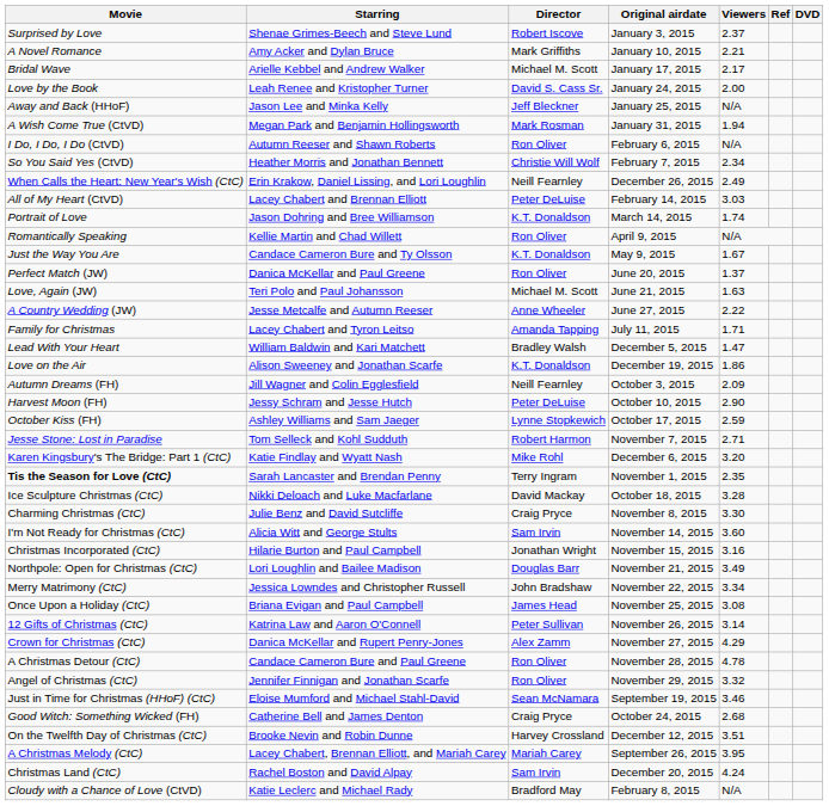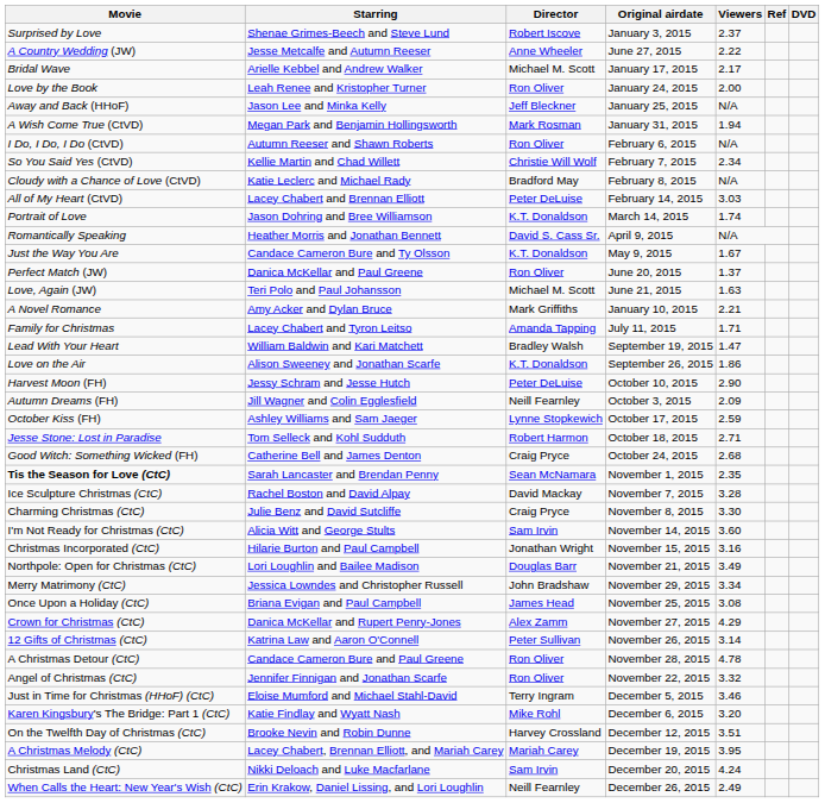 <table class="wikitable sortable">
 <tr>
 <th scope="col" class="unsortable">Movie</th>
 <th scope="col" class="unsortable">Starring</th>
 <th scope="col" class="unsortable">Director</th>
 <th scope="col" class="unsortable">Original airdate</th>
 <th scope="col">Viewers</th>
 <th scope="col" class="unsortable">Ref</th>
 <th scope="col" class="unsortable">DVD</th>
 </tr>
 <tr>
 <td><em>Surprised by Love</em></td>
 <td><a href='#'>Shenae Grimes-Beech</a> and <a href='#'>Steve Lund</a></td>
 <td><a href='#'>Robert Iscove</a></td>
 <td>January 3, 2015</td>
 <td>2.37</td>
 <td></td>
 <td></td>
 </tr>
 <tr>
-<td><em>A Novel Romance</em></td>
-<td><a href='#'>Amy Acker</a> and <a href='#'>Dylan Bruce</a></td>
-<td>Mark Griffiths</td>
-<td>January 10, 2015</td>
-<td>2.21</td>
+<td><em><a href='#'>A Country Wedding</a></em> (JW)</td>
+<td><a href='#'>Jesse Metcalfe</a> and <a href='#'>Autumn Reeser</a></td>
+<td><a href='#'>Anne Wheeler</a></td>
+<td>June 27, 2015</td>
+<td>2.22</td>
 <td></td>
 <td></td>
 </tr>
 <tr>
 <td><em>Bridal Wave</em></td>
 <td><a href='#'>Arielle Kebbel</a> and <a href='#'>Andrew Walker</a></td>
 <td>Michael M. Scott</td>
 <td>January 17, 2015</td>
 <td>2.17</td>
 <td></td>
 <td></td>
 </tr>
 <tr>
 <td><em>Love by the Book</em></td>
 <td><a href='#'>Leah Renee</a> and <a href='#'>Kristopher Turner</a></td>
-<td><a href='#'>David S. Cass Sr.</a></td>
+<td><a href='#'>Ron Oliver</a></td>
 <td>January 24, 2015</td>
 <td>2.00</td>
 <td></td>
 <td></td>
 </tr>
 <tr>
 <td><em>Away and Back</em> (HHoF)</td>
 <td><a href='#'>Jason Lee</a> and <a href='#'>Minka Kelly</a></td>
 <td><a href='#'>Jeff Bleckner</a></td>
 <td>January 25, 2015</td>
 <td>N/A</td>
 <td></td>
 <td></td>
 </tr>
 <tr>
 <td><em>A Wish Come True</em> (CtVD)</td>
 <td><a href='#'>Megan Park</a> and <a href='#'>Benjamin Hollingsworth</a></td>
 <td><a href='#'>Mark Rosman</a></td>
 <td>January 31, 2015</td>
 <td>1.94</td>
 <td></td>
 <td></td>
 </tr>
 <tr>
 <td><em>I Do, I Do, I Do</em> (CtVD)</td>
 <td><a href='#'>Autumn Reeser</a> and <a href='#'>Shawn Roberts</a></td>
 <td><a href='#'>Ron Oliver</a></td>
 <td>February 6, 2015</td>
 <td>N/A</td>
 <td></td>
 <td></td>
 </tr>
 <tr>
 <td><em>So You Said Yes</em> (CtVD)</td>
-<td><a href='#'>Heather Morris</a> and <a href='#'>Jonathan Bennett</a></td>
+<td><a href='#'>Kellie Martin</a> and <a href='#'>Chad Willett</a></td>
 <td><a href='#'>Christie Will Wolf</a></td>
 <td>February 7, 2015</td>
 <td>2.34</td>
 <td></td>
 <td></td>
 </tr>
 <tr>
-<td></em><a href='#'>When Calls the Heart: New Year's Wish</a><em> (CtC)</td>
-<td><a href='#'>Erin Krakow</a>, <a href='#'>Daniel Lissing</a>, and <a href='#'>Lori Loughlin</a></td>
-<td>Neill Fearnley</td>
-<td>December 26, 2015</td>
-<td>2.49</td>
+<td><em>Cloudy with a Chance of Love</em> (CtVD)</td>
+<td><a href='#'>Katie Leclerc</a> and <a href='#'>Michael Rady</a></td>
+<td>Bradford May</td>
+<td>February 8, 2015</td>
+<td>N/A</td>
 <td></td>
 <td></td>
 </tr>
 <tr>
 <td><em>All of My Heart</em> (CtVD)</td>
 <td><a href='#'>Lacey Chabert</a> and <a href='#'>Brennan Elliott</a></td>
 <td><a href='#'>Peter DeLuise</a></td>
 <td>February 14, 2015</td>
 <td>3.03</td>
 <td></td>
 <td></td>
 </tr>
 <tr>
 <td><em>Portrait of Love</em></td>
 <td><a href='#'>Jason Dohring</a> and <a href='#'>Bree Williamson</a></td>
 <td><a href='#'>K.T. Donaldson</a></td>
 <td>March 14, 2015</td>
 <td>1.74</td>
 <td></td>
 <td></td>
 </tr>
 <tr>
 <td><em>Romantically Speaking</em></td>
-<td><a href='#'>Kellie Martin</a> and <a href='#'>Chad Willett</a></td>
-<td><a href='#'>Ron Oliver</a></td>
+<td><a href='#'>Heather Morris</a> and <a href='#'>Jonathan Bennett</a></td>
+<td><a href='#'>David S. Cass Sr.</a></td>
 <td>April 9, 2015</td>
 <td colspan="2">N/A</td>
 <td></td>
 </tr>
 <tr>
 <td><em>Just the Way You Are</em></td>
 <td><a href='#'>Candace Cameron Bure</a> and <a href='#'>Ty Olsson</a></td>
 <td><a href='#'>K.T. Donaldson</a></td>
 <td>May 9, 2015</td>
 <td>1.67</td>
 <td></td>
 <td></td>
 </tr>
 <tr>
 <td><em>Perfect Match</em> (JW)</td>
 <td><a href='#'>Danica McKellar</a> and <a href='#'>Paul Greene</a></td>
 <td><a href='#'>Ron Oliver</a></td>
 <td>June 20, 2015</td>
 <td>1.37</td>
 <td></td>
 <td></td>
 </tr>
 <tr>
 <td><em>Love, Again</em> (JW)</td>
 <td><a href='#'>Teri Polo</a> and <a href='#'>Paul Johansson</a></td>
 <td>Michael M. Scott</td>
 <td>June 21, 2015</td>
 <td>1.63</td>
 <td></td>
 <td></td>
 </tr>
 <tr>
-<td><em><a href='#'>A Country Wedding</a></em> (JW)</td>
-<td><a href='#'>Jesse Metcalfe</a> and <a href='#'>Autumn Reeser</a></td>
-<td><a href='#'>Anne Wheeler</a></td>
-<td>June 27, 2015</td>
-<td>2.22</td>
+<td><em>A Novel Romance</em></td>
+<td><a href='#'>Amy Acker</a> and <a href='#'>Dylan Bruce</a></td>
+<td>Mark Griffiths</td>
+<td>January 10, 2015</td>
+<td>2.21</td>
 <td></td>
 <td></td>
 </tr>
 <tr>
 <td><em>Family for Christmas</em></td>
 <td><a href='#'>Lacey Chabert</a> and <a href='#'>Tyron Leitso</a></td>
 <td><a href='#'>Amanda Tapping</a></td>
 <td>July 11, 2015</td>
 <td>1.71</td>
 <td></td>
 <td></td>
 </tr>
 <tr>
 <td><em>Lead With Your Heart</em></td>
 <td><a href='#'>William Baldwin</a> and <a href='#'>Kari Matchett</a></td>
 <td>Bradley Walsh</td>
-<td>December 5, 2015</td>
+<td>September 19, 2015</td>
 <td>1.47</td>
 <td></td>
 <td></td>
 </tr>
 <tr>
 <td><em>Love on the Air</em></td>
 <td><a href='#'>Alison Sweeney</a> and <a href='#'>Jonathan Scarfe</a></td>
 <td><a href='#'>K.T. Donaldson</a></td>
-<td>December 19, 2015</td>
+<td>September 26, 2015</td>
 <td>1.86</td>
+<td></td>
+<td></td>
+</tr>
+<tr>
+<td><em>Harvest Moon</em> (FH)</td>
+<td><a href='#'>Jessy Schram</a> and <a href='#'>Jesse Hutch</a></td>
+<td><a href='#'>Peter DeLuise</a></td>
+<td>October 10, 2015</td>
+<td>2.90</td>
 <td></td>
 <td></td>
 </tr>
 <tr>
 <td><em>Autumn Dreams</em> (FH)</td>
 <td><a href='#'>Jill Wagner</a> and <a href='#'>Colin Egglesfield</a></td>
 <td>Neill Fearnley</td>
 <td>October 3, 2015</td>
 <td>2.09</td>
-<td></td>
-<td></td>
-</tr>
-<tr>
-<td><em>Harvest Moon</em> (FH)</td>
-<td><a href='#'>Jessy Schram</a> and <a href='#'>Jesse Hutch</a></td>
-<td><a href='#'>Peter DeLuise</a></td>
-<td>October 10, 2015</td>
-<td>2.90</td>
 <td></td>
 <td></td>
 </tr>
 <tr>
 <td><em>October Kiss</em> (FH)</td>
 <td><a href='#'>Ashley Williams</a> and <a href='#'>Sam Jaeger</a></td>
 <td><a href='#'>Lynne Stopkewich</a></td>
 <td>October 17, 2015</td>
 <td>2.59</td>
 <td></td>
 <td></td>
 </tr>
 <tr>
 <td><em><a href='#'>Jesse Stone: Lost in Paradise</a></em></td>
 <td><a href='#'>Tom Selleck</a> and <a href='#'>Kohl Sudduth</a></td>
 <td><a href='#'>Robert Harmon</a></td>
-<td>November 7, 2015</td>
+<td>October 18, 2015</td>
 <td>2.71</td>
 <td></td>
 <td></td>
 </tr>
 <tr>
-<td></em><a href='#'>Karen Kingsbury</a>'s The Bridge: Part 1<em> (CtC)</td>
-<td><a href='#'>Katie Findlay</a> and <a href='#'>Wyatt Nash</a></td>
-<td><a href='#'>Mike Rohl</a></td>
-<td>December 6, 2015</td>
-<td>3.20</td>
+<td><em>Good Witch: Something Wicked</em> (FH)</td>
+<td><a href='#'>Catherine Bell</a> and <a href='#'>James Denton</a></td>
+<td>Craig Pryce</td>
+<td>October 24, 2015</td>
+<td>2.68</td>
 <td></td>
 <td></td>
 </tr>
 <tr>
 <td><strong>Tis the Season for Love<em> (CtC)</td>
 <td><a href='#'>Sarah Lancaster</a> and <a href='#'>Brendan Penny</a></td>
-<td>Terry Ingram</td>
+<td><a href='#'>Sean McNamara</a></td>
 <td>November 1, 2015</td>
 <td>2.35</td>
 <td></td>
 <td></td>
 </tr>
 <tr>
 <td></em>Ice Sculpture Christmas<em> (CtC)</td>
-<td><a href='#'>Nikki Deloach</a> and <a href='#'>Luke Macfarlane</a></td>
+<td><a href='#'>Rachel Boston</a> and <a href='#'>David Alpay</a></td>
 <td>David Mackay</td>
-<td>October 18, 2015</td>
+<td>November 7, 2015</td>
 <td>3.28</td>
 <td></td>
 <td></td>
 </tr>
 <tr>
 <td></em>Charming Christmas<em> (CtC)</td>
 <td><a href='#'>Julie Benz</a> and <a href='#'>David Sutcliffe</a></td>
 <td>Craig Pryce</td>
 <td>November 8, 2015</td>
 <td>3.30</td>
 <td></td>
 <td></td>
 </tr>
 <tr>
 <td></em>I'm Not Ready for Christmas<em> (CtC)</td>
 <td><a href='#'>Alicia Witt</a> and <a href='#'>George Stults</a></td>
 <td><a href='#'>Sam Irvin</a></td>
 <td>November 14, 2015</td>
 <td>3.60</td>
 <td></td>
 <td></td>
 </tr>
 <tr>
 <td></em>Christmas Incorporated<em> (CtC)</td>
 <td><a href='#'>Hilarie Burton</a> and <a href='#'>Paul Campbell</a></td>
 <td>Jonathan Wright</td>
 <td>November 15, 2015</td>
 <td>3.16</td>
 <td></td>
 <td></td>
 </tr>
 <tr>
 <td></em>Northpole: Open for Christmas<em> (CtC)</td>
 <td><a href='#'>Lori Loughlin</a> and <a href='#'>Bailee Madison</a></td>
 <td><a href='#'>Douglas Barr</a></td>
 <td>November 21, 2015</td>
 <td>3.49</td>
 <td></td>
 <td></td>
 </tr>
 <tr>
 <td></em>Merry Matrimony<em> (CtC)</td>
 <td><a href='#'>Jessica Lowndes</a> and Christopher Russell</td>
 <td>John Bradshaw</td>
-<td>November 22, 2015</td>
+<td>November 29, 2015</td>
 <td>3.34</td>
 <td></td>
 <td></td>
 </tr>
 <tr>
 <td></em>Once Upon a Holiday<em> (CtC)</td>
 <td><a href='#'>Briana Evigan</a> and <a href='#'>Paul Campbell</a></td>
 <td><a href='#'>James Head</a></td>
 <td>November 25, 2015</td>
 <td>3.08</td>
 <td></td>
 <td></td>
 </tr>
 <tr>
+<td></em><a href='#'>Crown for Christmas</a><em> (CtC)</td>
+<td><a href='#'>Danica McKellar</a> and <a href='#'>Rupert Penry-Jones</a></td>
+<td><a href='#'>Alex Zamm</a></td>
+<td>November 27, 2015</td>
+<td>4.29</td>
+<td></td>
+<td></td>
+</tr>
+<tr>
 <td></em><a href='#'>12 Gifts of Christmas</a><em> (CtC)</td>
 <td><a href='#'>Katrina Law</a> and <a href='#'>Aaron O'Connell</a></td>
 <td><a href='#'>Peter Sullivan</a></td>
 <td>November 26, 2015</td>
 <td>3.14</td>
-<td></td>
-<td></td>
-</tr>
-<tr>
-<td></em><a href='#'>Crown for Christmas</a><em> (CtC)</td>
-<td><a href='#'>Danica McKellar</a> and <a href='#'>Rupert Penry-Jones</a></td>
-<td><a href='#'>Alex Zamm</a></td>
-<td>November 27, 2015</td>
-<td>4.29</td>
 <td></td>
 <td></td>
 </tr>
 <tr>
 <td></em>A Christmas Detour<em> (CtC)</td>
 <td><a href='#'>Candace Cameron Bure</a> and <a href='#'>Paul Greene</a></td>
 <td><a href='#'>Ron Oliver</a></td>
 <td>November 28, 2015</td>
 <td>4.78</td>
 <td></td>
 <td></td>
 </tr>
 <tr>
 <td></em>Angel of Christmas<em> (CtC)</td>
 <td><a href='#'>Jennifer Finnigan</a> and <a href='#'>Jonathan Scarfe</a></td>
 <td><a href='#'>Ron Oliver</a></td>
-<td>November 29, 2015</td>
+<td>November 22, 2015</td>
 <td>3.32</td>
 <td></td>
 <td></td>
 </tr>
 <tr>
 <td></em>Just in Time for Christmas<em> (HHoF) (CtC)</td>
 <td><a href='#'>Eloise Mumford</a> and <a href='#'>Michael Stahl-David</a></td>
-<td><a href='#'>Sean McNamara</a></td>
-<td>September 19, 2015</td>
+<td>Terry Ingram</td>
+<td>December 5, 2015</td>
 <td>3.46</td>
 <td></td>
 <td></td>
 </tr>
 <tr>
-<td><em>Good Witch: Something Wicked</em> (FH)</td>
-<td><a href='#'>Catherine Bell</a> and <a href='#'>James Denton</a></td>
-<td>Craig Pryce</td>
-<td>October 24, 2015</td>
-<td>2.68</td>
+<td></em><a href='#'>Karen Kingsbury</a>'s The Bridge: Part 1<em> (CtC)</td>
+<td><a href='#'>Katie Findlay</a> and <a href='#'>Wyatt Nash</a></td>
+<td><a href='#'>Mike Rohl</a></td>
+<td>December 6, 2015</td>
+<td>3.20</td>
 <td></td>
 <td></td>
 </tr>
 <tr>
 <td></em>On the Twelfth Day of Christmas<em> (CtC)</td>
 <td><a href='#'>Brooke Nevin</a> and <a href='#'>Robin Dunne</a></td>
 <td>Harvey Crossland</td>
 <td>December 12, 2015</td>
 <td>3.51</td>
 <td></td>
 <td></td>
 </tr>
 <tr>
 <td></em><a href='#'>A Christmas Melody</a><em> (CtC)</td>
 <td><a href='#'>Lacey Chabert</a>, <a href='#'>Brennan Elliott</a>, and <a href='#'>Mariah Carey</a></td>
 <td><a href='#'>Mariah Carey</a></td>
-<td>September 26, 2015</td>
+<td>December 19, 2015</td>
 <td>3.95</td>
 <td></td>
 <td></td>
 </tr>
 <tr>
 <td></em>Christmas Land<em> (CtC)</td>
-<td><a href='#'>Rachel Boston</a> and <a href='#'>David Alpay</a></td>
+<td><a href='#'>Nikki Deloach</a> and <a href='#'>Luke Macfarlane</a></td>
 <td><a href='#'>Sam Irvin</a></td>
 <td>December 20, 2015</td>
 <td>4.24</td>
 <td></td>
 <td></td>
 </tr>
 <tr>
-<td><em>Cloudy with a Chance of Love</em> (CtVD)</td>
-<td><a href='#'>Katie Leclerc</a> and <a href='#'>Michael Rady</a></td>
-<td>Bradford May</td>
-<td>February 8, 2015</td>
-<td>N/A</td>
+<td></em><a href='#'>When Calls the Heart: New Year's Wish</a><em> (CtC)</td>
+<td><a href='#'>Erin Krakow</a>, <a href='#'>Daniel Lissing</a>, and <a href='#'>Lori Loughlin</a></td>
+<td>Neill Fearnley</td>
+<td>December 26, 2015</td>
+<td>2.49</td>
 <td></td>
 <td></td>
 </tr>
 </table>
